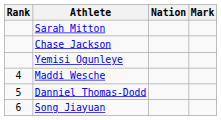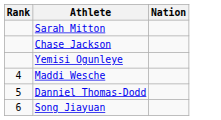 <table class="wikitable">
 <tr>
 <th scope="col">Rank</th>
 <th scope="col">Athlete</th>
 <th scope="col">Nation</th>
-<th scope="col">Mark</th>
 </tr>
 <tr>
 <td align=center></td>
 <td><a href='#'>Sarah Mitton</a></td>
-<td></td>
 <td></td>
 </tr>
 <tr>
 <td align=center></td>
 <td><a href='#'>Chase Jackson</a></td>
 <td></td>
-<td></td>
 </tr>
 <tr>
 <td align=center></td>
 <td><a href='#'>Yemisi Ogunleye</a></td>
-<td></td>
 <td></td>
 </tr>
 <tr>
 <td align=center>4</td>
 <td><a href='#'>Maddi Wesche</a></td>
 <td></td>
-<td></td>
 </tr>
 <tr>
 <td align=center>5</td>
 <td><a href='#'>Danniel Thomas-Dodd</a></td>
-<td></td>
 <td></td>
 </tr>
 <tr>
 <td align=center>6</td>
 <td><a href='#'>Song Jiayuan</a></td>
 <td></td>
-<td></td>
 </tr>
 </table>
